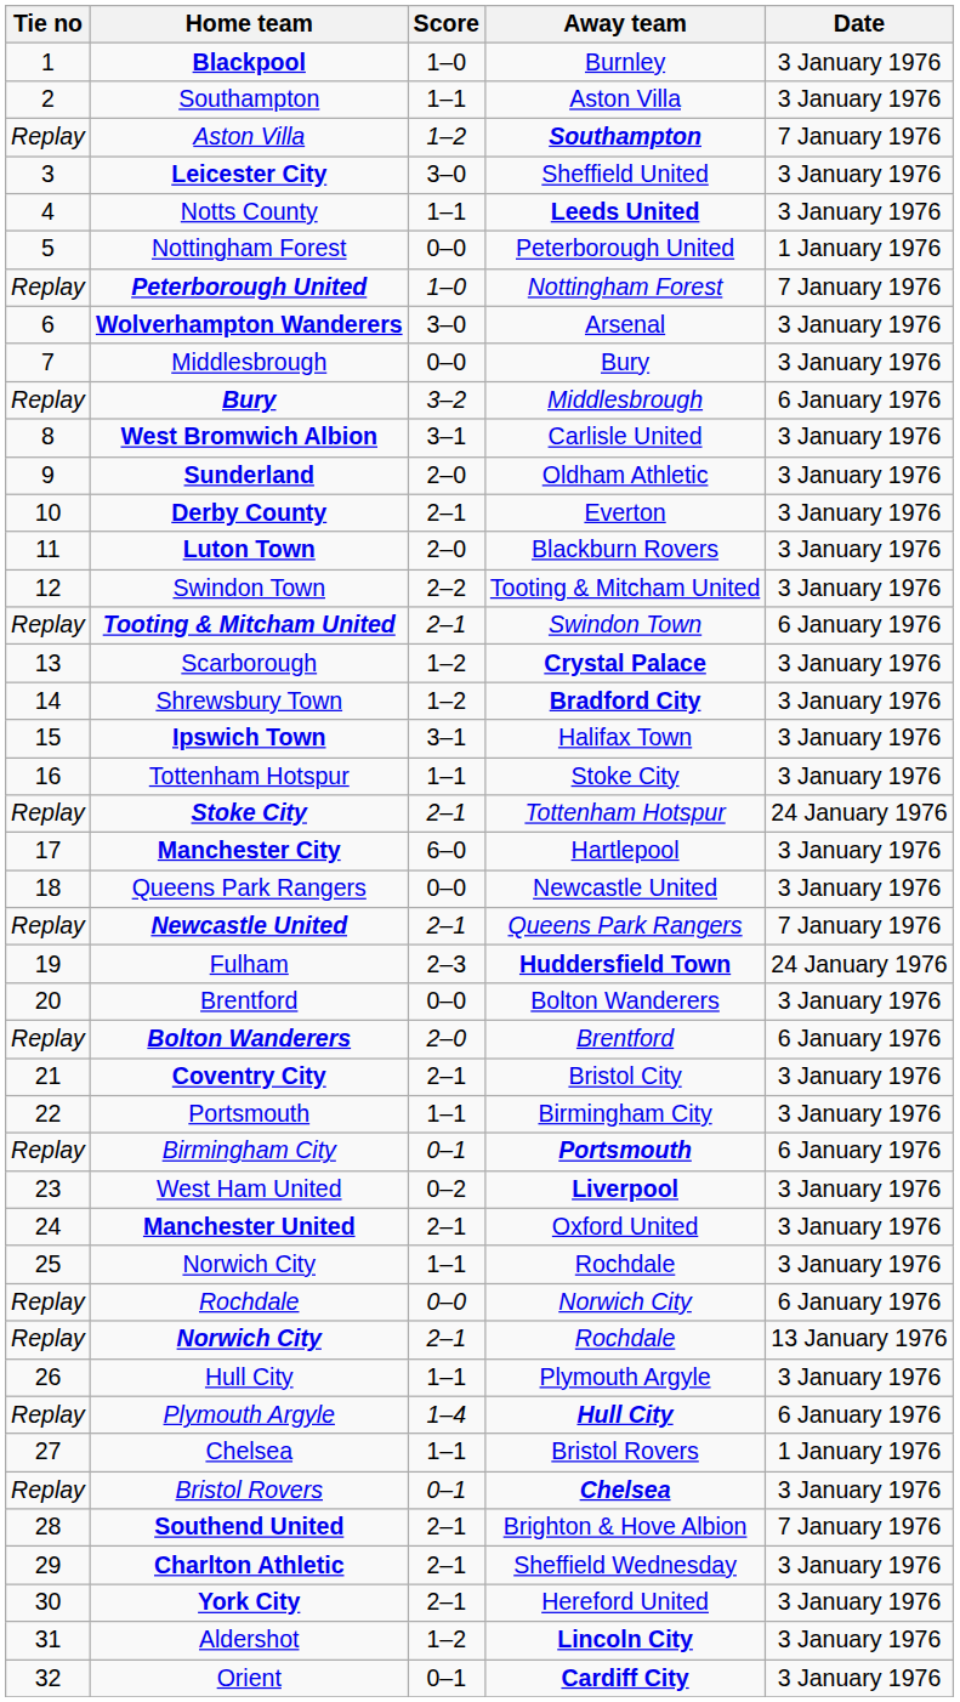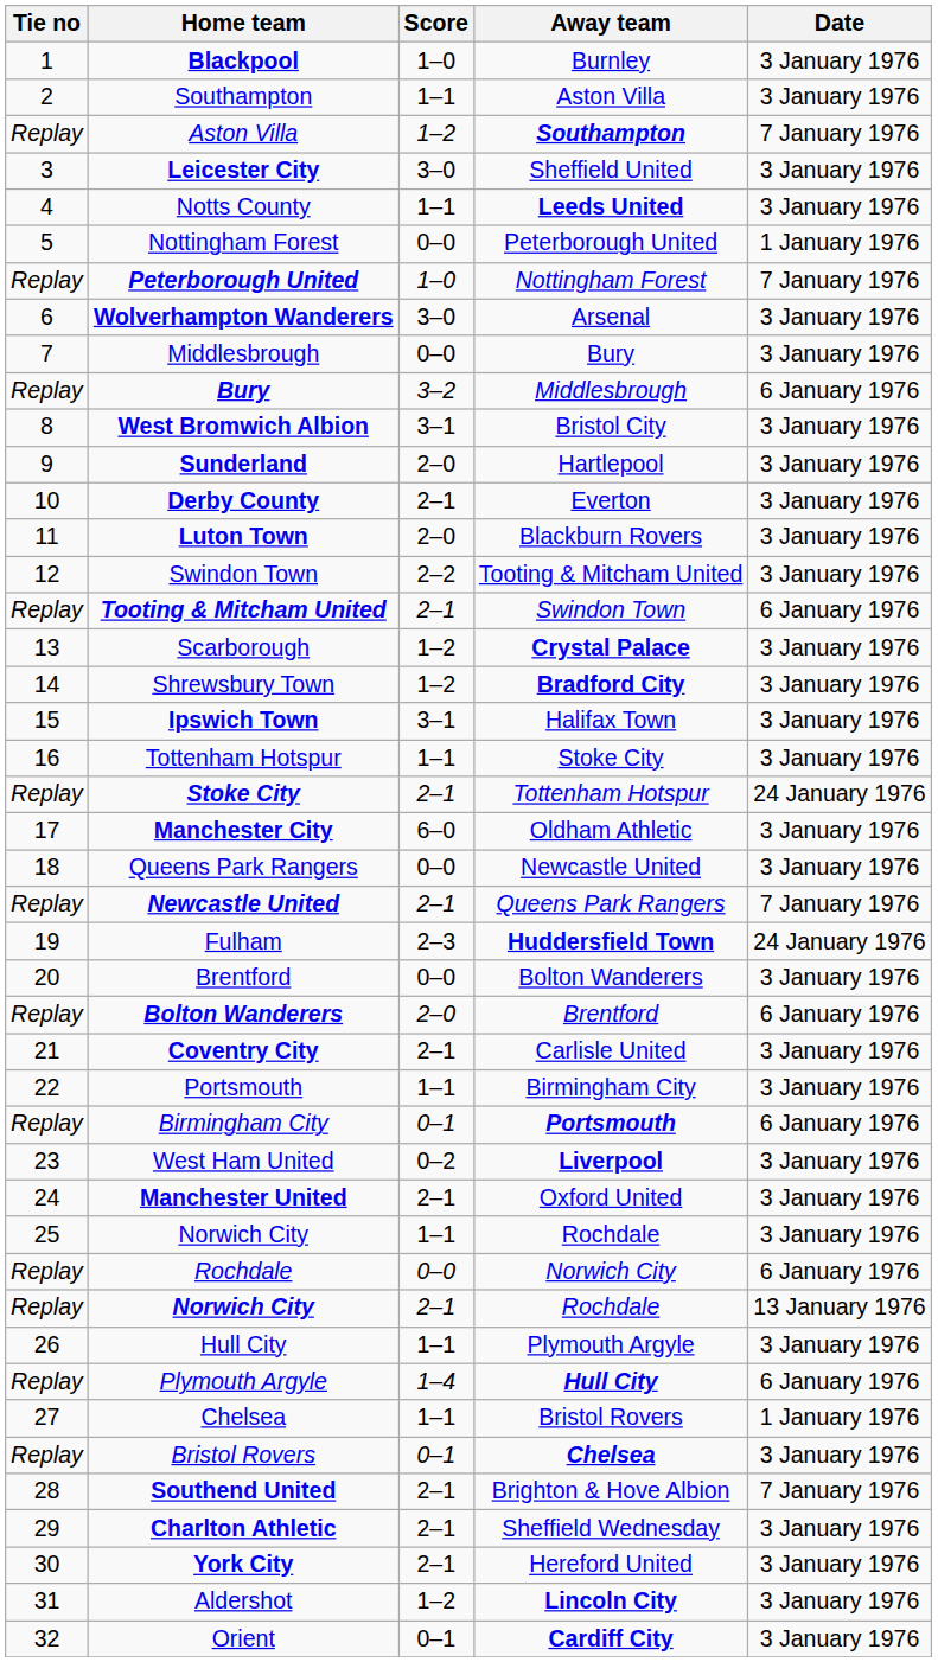 <table class="wikitable" style="text-align: center">
 <tr>
 <th>Tie no</th>
 <th>Home team</th>
 <th>Score</th>
 <th>Away team</th>
 <th>Date</th>
 </tr>
 <tr>
 <td>1</td>
 <td><strong><a href='#'>Blackpool</a></strong></td>
 <td>1–0</td>
 <td><a href='#'>Burnley</a></td>
 <td>3 January 1976</td>
 </tr>
 <tr>
 <td>2</td>
 <td><a href='#'>Southampton</a></td>
 <td>1–1</td>
 <td><a href='#'>Aston Villa</a></td>
 <td>3 January 1976</td>
 </tr>
 <tr>
 <td><em>Replay</em></td>
 <td><em><a href='#'>Aston Villa</a></em></td>
 <td><em>1–2</em></td>
 <td><strong><em><a href='#'>Southampton</a></em></strong></td>
 <td>7 January 1976</td>
 </tr>
 <tr>
 <td>3</td>
 <td><strong><a href='#'>Leicester City</a></strong></td>
 <td>3–0</td>
 <td><a href='#'>Sheffield United</a></td>
 <td>3 January 1976</td>
 </tr>
 <tr>
 <td>4</td>
 <td><a href='#'>Notts County</a></td>
 <td>1–1</td>
 <td><strong><a href='#'>Leeds United</a></strong></td>
 <td>3 January 1976</td>
 </tr>
 <tr>
 <td>5</td>
 <td><a href='#'>Nottingham Forest</a></td>
 <td>0–0</td>
 <td><a href='#'>Peterborough United</a></td>
 <td>1 January 1976</td>
 </tr>
 <tr>
 <td><em>Replay</em></td>
 <td><strong><em><a href='#'>Peterborough United</a></em></strong></td>
 <td><em>1–0</em></td>
 <td><em><a href='#'>Nottingham Forest</a></em></td>
 <td>7 January 1976</td>
 </tr>
 <tr>
 <td>6</td>
 <td><strong><a href='#'>Wolverhampton Wanderers</a></strong></td>
 <td>3–0</td>
 <td><a href='#'>Arsenal</a></td>
 <td>3 January 1976</td>
 </tr>
 <tr>
 <td>7</td>
 <td><a href='#'>Middlesbrough</a></td>
 <td>0–0</td>
 <td><a href='#'>Bury</a></td>
 <td>3 January 1976</td>
 </tr>
 <tr>
 <td><em>Replay</em></td>
 <td><strong><em><a href='#'>Bury</a></em></strong></td>
 <td><em>3–2</em></td>
 <td><em><a href='#'>Middlesbrough</a></em></td>
 <td>6 January 1976</td>
 </tr>
 <tr>
 <td>8</td>
 <td><strong><a href='#'>West Bromwich Albion</a></strong></td>
 <td>3–1</td>
-<td><a href='#'>Carlisle United</a></td>
+<td><a href='#'>Bristol City</a></td>
 <td>3 January 1976</td>
 </tr>
 <tr>
 <td>9</td>
 <td><strong><a href='#'>Sunderland</a></strong></td>
 <td>2–0</td>
-<td><a href='#'>Oldham Athletic</a></td>
+<td><a href='#'>Hartlepool</a></td>
 <td>3 January 1976</td>
 </tr>
 <tr>
 <td>10</td>
 <td><strong><a href='#'>Derby County</a></strong></td>
 <td>2–1</td>
 <td><a href='#'>Everton</a></td>
 <td>3 January 1976</td>
 </tr>
 <tr>
 <td>11</td>
 <td><strong><a href='#'>Luton Town</a></strong></td>
 <td>2–0</td>
 <td><a href='#'>Blackburn Rovers</a></td>
 <td>3 January 1976</td>
 </tr>
 <tr>
 <td>12</td>
 <td><a href='#'>Swindon Town</a></td>
 <td>2–2</td>
 <td><a href='#'>Tooting & Mitcham United</a></td>
 <td>3 January 1976</td>
 </tr>
 <tr>
 <td><em>Replay</em></td>
 <td><strong><em><a href='#'>Tooting & Mitcham United</a></em></strong></td>
 <td><em>2–1</em></td>
 <td><em><a href='#'>Swindon Town</a></em></td>
 <td>6 January 1976</td>
 </tr>
 <tr>
 <td>13</td>
 <td><a href='#'>Scarborough</a></td>
 <td>1–2</td>
 <td><strong><a href='#'>Crystal Palace</a></strong></td>
 <td>3 January 1976</td>
 </tr>
 <tr>
 <td>14</td>
 <td><a href='#'>Shrewsbury Town</a></td>
 <td>1–2</td>
 <td><strong><a href='#'>Bradford City</a></strong></td>
 <td>3 January 1976</td>
 </tr>
 <tr>
 <td>15</td>
 <td><strong><a href='#'>Ipswich Town</a></strong></td>
 <td>3–1</td>
 <td><a href='#'>Halifax Town</a></td>
 <td>3 January 1976</td>
 </tr>
 <tr>
 <td>16</td>
 <td><a href='#'>Tottenham Hotspur</a></td>
 <td>1–1</td>
 <td><a href='#'>Stoke City</a></td>
 <td>3 January 1976</td>
 </tr>
 <tr>
 <td><em>Replay</em></td>
 <td><strong><em><a href='#'>Stoke City</a></em></strong></td>
 <td><em>2–1</em></td>
 <td><em><a href='#'>Tottenham Hotspur</a></em></td>
 <td>24 January 1976</td>
 </tr>
 <tr>
 <td>17</td>
 <td><strong><a href='#'>Manchester City</a></strong></td>
 <td>6–0</td>
-<td><a href='#'>Hartlepool</a></td>
+<td><a href='#'>Oldham Athletic</a></td>
 <td>3 January 1976</td>
 </tr>
 <tr>
 <td>18</td>
 <td><a href='#'>Queens Park Rangers</a></td>
 <td>0–0</td>
 <td><a href='#'>Newcastle United</a></td>
 <td>3 January 1976</td>
 </tr>
 <tr>
 <td><em>Replay</em></td>
 <td><strong><em><a href='#'>Newcastle United</a></em></strong></td>
 <td><em>2–1</em></td>
 <td><em><a href='#'>Queens Park Rangers</a></em></td>
 <td>7 January 1976</td>
 </tr>
 <tr>
 <td>19</td>
 <td><a href='#'>Fulham</a></td>
 <td>2–3</td>
 <td><strong><a href='#'>Huddersfield Town</a></strong></td>
 <td>24 January 1976</td>
 </tr>
 <tr>
 <td>20</td>
 <td><a href='#'>Brentford</a></td>
 <td>0–0</td>
 <td><a href='#'>Bolton Wanderers</a></td>
 <td>3 January 1976</td>
 </tr>
 <tr>
 <td><em>Replay</em></td>
 <td><strong><em><a href='#'>Bolton Wanderers</a></em></strong></td>
 <td><em>2–0</em></td>
 <td><em><a href='#'>Brentford</a></em></td>
 <td>6 January 1976</td>
 </tr>
 <tr>
 <td>21</td>
 <td><strong><a href='#'>Coventry City</a></strong></td>
 <td>2–1</td>
-<td><a href='#'>Bristol City</a></td>
+<td><a href='#'>Carlisle United</a></td>
 <td>3 January 1976</td>
 </tr>
 <tr>
 <td>22</td>
 <td><a href='#'>Portsmouth</a></td>
 <td>1–1</td>
 <td><a href='#'>Birmingham City</a></td>
 <td>3 January 1976</td>
 </tr>
 <tr>
 <td><em>Replay</em></td>
 <td><em><a href='#'>Birmingham City</a></em></td>
 <td><em>0–1</em></td>
 <td><strong><em><a href='#'>Portsmouth</a></em></strong></td>
 <td>6 January 1976</td>
 </tr>
 <tr>
 <td>23</td>
 <td><a href='#'>West Ham United</a></td>
 <td>0–2</td>
 <td><strong><a href='#'>Liverpool</a></strong></td>
 <td>3 January 1976</td>
 </tr>
 <tr>
 <td>24</td>
 <td><strong><a href='#'>Manchester United</a></strong></td>
 <td>2–1</td>
 <td><a href='#'>Oxford United</a></td>
 <td>3 January 1976</td>
 </tr>
 <tr>
 <td>25</td>
 <td><a href='#'>Norwich City</a></td>
 <td>1–1</td>
 <td><a href='#'>Rochdale</a></td>
 <td>3 January 1976</td>
 </tr>
 <tr>
 <td><em>Replay</em></td>
 <td><em><a href='#'>Rochdale</a></em></td>
 <td><em>0–0</em></td>
 <td><em><a href='#'>Norwich City</a></em></td>
 <td>6 January 1976</td>
 </tr>
 <tr>
 <td><em>Replay</em></td>
 <td><strong><em><a href='#'>Norwich City</a></em></strong></td>
 <td><em>2–1</em></td>
 <td><em><a href='#'>Rochdale</a></em></td>
 <td>13 January 1976</td>
 </tr>
 <tr>
 <td>26</td>
 <td><a href='#'>Hull City</a></td>
 <td>1–1</td>
 <td><a href='#'>Plymouth Argyle</a></td>
 <td>3 January 1976</td>
 </tr>
 <tr>
 <td><em>Replay</em></td>
 <td><em><a href='#'>Plymouth Argyle</a></em></td>
 <td><em>1–4</em></td>
 <td><strong><em><a href='#'>Hull City</a></em></strong></td>
 <td>6 January 1976</td>
 </tr>
 <tr>
 <td>27</td>
 <td><a href='#'>Chelsea</a></td>
 <td>1–1</td>
 <td><a href='#'>Bristol Rovers</a></td>
 <td>1 January 1976</td>
 </tr>
 <tr>
 <td><em>Replay</em></td>
 <td><em><a href='#'>Bristol Rovers</a></em></td>
 <td><em>0–1</em></td>
 <td><strong><em><a href='#'>Chelsea</a></em></strong></td>
 <td>3 January 1976</td>
 </tr>
 <tr>
 <td>28</td>
 <td><strong><a href='#'>Southend United</a></strong></td>
 <td>2–1</td>
 <td><a href='#'>Brighton & Hove Albion</a></td>
 <td>7 January 1976</td>
 </tr>
 <tr>
 <td>29</td>
 <td><strong><a href='#'>Charlton Athletic</a></strong></td>
 <td>2–1</td>
 <td><a href='#'>Sheffield Wednesday</a></td>
 <td>3 January 1976</td>
 </tr>
 <tr>
 <td>30</td>
 <td><strong><a href='#'>York City</a></strong></td>
 <td>2–1</td>
 <td><a href='#'>Hereford United</a></td>
 <td>3 January 1976</td>
 </tr>
 <tr>
 <td>31</td>
 <td><a href='#'>Aldershot</a></td>
 <td>1–2</td>
 <td><strong><a href='#'>Lincoln City</a></strong></td>
 <td>3 January 1976</td>
 </tr>
 <tr>
 <td>32</td>
 <td><a href='#'>Orient</a></td>
 <td>0–1</td>
 <td><strong><a href='#'>Cardiff City</a></strong></td>
 <td>3 January 1976</td>
 </tr>
 </table>
